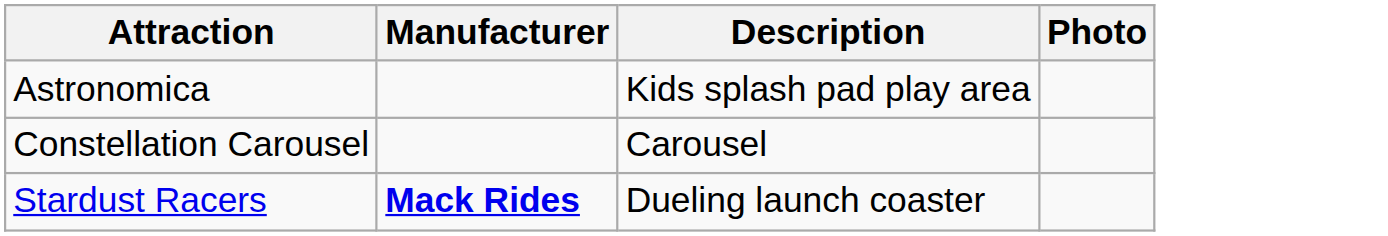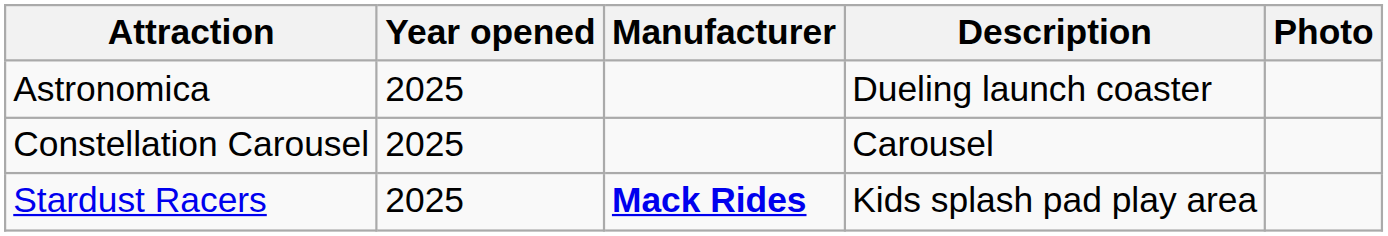 <table class="wikitable">
 <tr>
 <th>Attraction</th>
+<th>Year opened</th>
 <th>Manufacturer</th>
 <th>Description</th>
 <th>Photo</th>
 </tr>
 <tr>
 <td>Astronomica</td>
+<td>2025</td>
 <td></td>
-<td>Kids splash pad play area</td>
+<td>Dueling launch coaster</td>
 <td></td>
 </tr>
 <tr>
 <td>Constellation Carousel</td>
+<td>2025</td>
 <td></td>
 <td>Carousel</td>
 <td></td>
 </tr>
 <tr>
 <td><a href='#'>Stardust Racers</a></td>
+<td>2025</td>
 <td><strong><a href='#'>Mack Rides</a></strong></td>
-<td>Dueling launch coaster</td>
+<td>Kids splash pad play area</td>
 <td></td>
 </tr>
 </table>
